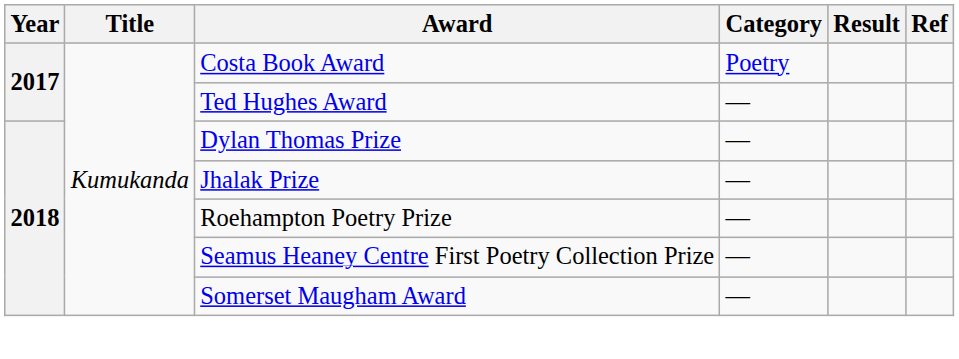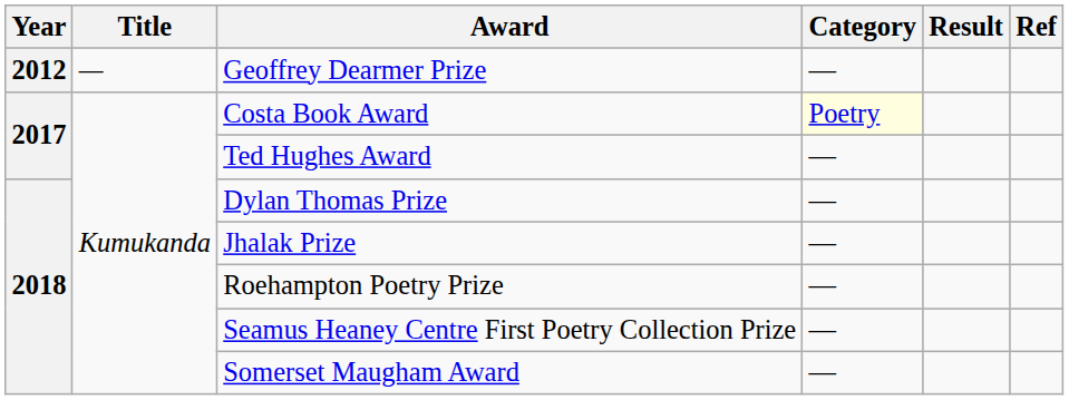 <table class="wikitable sortable">
 <tr>
 <th>Year</th>
 <th>Title</th>
 <th>Award</th>
 <th>Category</th>
 <th>Result</th>
 <th>Ref</th>
 </tr>
 <tr>
+<th rowspan="1">2012</th>
+<td><em>—</em></td>
+<td><a href='#'>Geoffrey Dearmer Prize</a></td>
+<td>—</td>
+<td></td>
+<td></td>
+</tr>
+<tr>
 <th rowspan="2">2017</th>
 <td rowspan="7"><em>Kumukanda</em></td>
 <td><a href='#'>Costa Book Award</a></td>
-<td><a href='#'>Poetry</a></td>
+<td style="background: lightyellow;"><a href='#'>Poetry</a></td>
 <td></td>
 <td></td>
 </tr>
 <tr>
 <td><a href='#'>Ted Hughes Award</a></td>
 <td>—</td>
 <td></td>
 <td></td>
 </tr>
 <tr>
 <th rowspan="5">2018</th>
 <td><a href='#'>Dylan Thomas Prize</a></td>
 <td>—</td>
 <td></td>
 <td></td>
 </tr>
 <tr>
 <td><a href='#'>Jhalak Prize</a></td>
 <td>—</td>
 <td></td>
 <td></td>
 </tr>
 <tr>
 <td>Roehampton Poetry Prize</td>
 <td>—</td>
 <td></td>
 <td></td>
 </tr>
 <tr>
 <td><a href='#'>Seamus Heaney Centre</a> First Poetry Collection Prize</td>
 <td>—</td>
 <td></td>
 <td></td>
 </tr>
 <tr>
 <td><a href='#'>Somerset Maugham Award</a></td>
 <td>—</td>
 <td></td>
 <td></td>
 </tr>
 </table>
